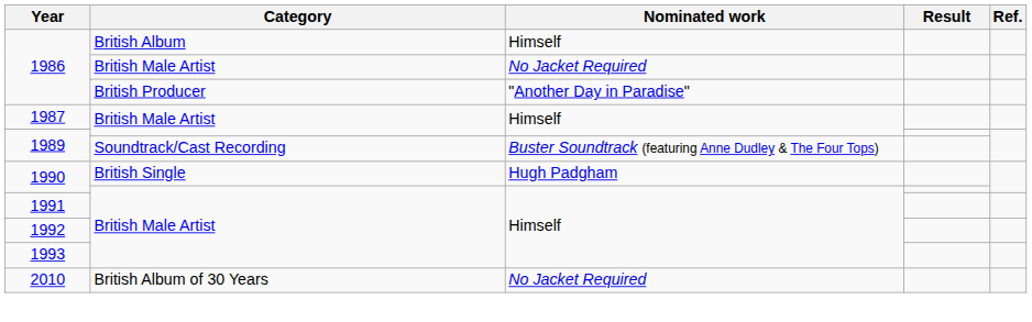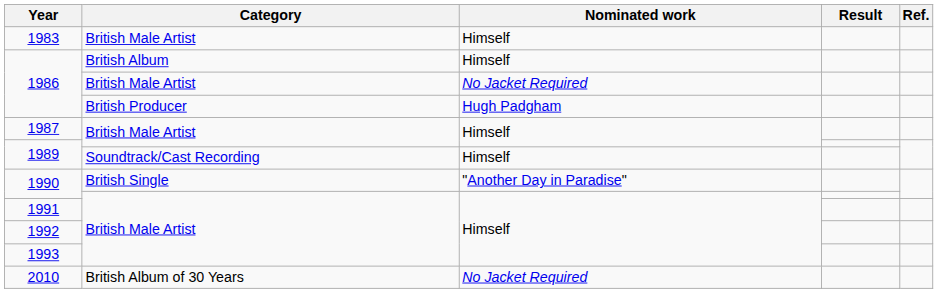 <table class=wikitable>
 <tr>
 <th scope="col" style="width:5em;">Year</th>
 <th scope="col" style="width:26em;">Category</th>
 <th scope="col" style="width:25em;">Nominated work</th>
 <th scope="col" style="width:5em;">Result</th>
 <th>Ref.</th>
+</tr>
+<tr>
+<td style="text-align:center;"><a href='#'>1983</a></td>
+<td><a href='#'>British Male Artist</a></td>
+<td>Himself</td>
+<td></td>
+<td></td>
 </tr>
 <tr>
 <td style="text-align:center;", rowspan="3"><a href='#'>1986</a></td>
 <td><a href='#'>British Album</a></td>
 <td>Himself</td>
 <td></td>
 <td></td>
 </tr>
 <tr>
 <td><a href='#'>British Male Artist</a></td>
 <td><em><a href='#'>No Jacket Required</a></em></td>
 <td></td>
 <td></td>
 </tr>
 <tr>
 <td><a href='#'>British Producer</a></td>
-<td>"<a href='#'>Another Day in Paradise</a>"</td>
+<td><a href='#'>Hugh Padgham</a></td>
 <td></td>
 <td></td>
 </tr>
 <tr>
 <td style="text-align:center;"><a href='#'>1987</a></td>
 <td rowspan="2"><a href='#'>British Male Artist</a></td>
 <td rowspan="2">Himself</td>
 <td></td>
 <td></td>
 </tr>
 <tr>
 <td style="text-align:center;", rowspan="2"><a href='#'>1989</a></td>
 <td></td>
 <td rowspan="2"></td>
 </tr>
 <tr>
 <td><a href='#'>Soundtrack/Cast Recording</a></td>
-<td><em><a href='#'>Buster Soundtrack</a></em> <small>(featuring <a href='#'>Anne Dudley</a> & <a href='#'>The Four Tops</a>)</small></td>
+<td>Himself</td>
 <td></td>
 </tr>
 <tr>
 <td style="text-align:center;", rowspan="2"><a href='#'>1990</a></td>
 <td><a href='#'>British Single</a></td>
-<td><a href='#'>Hugh Padgham</a></td>
+<td>"<a href='#'>Another Day in Paradise</a>"</td>
 <td></td>
 <td rowspan="2"></td>
 </tr>
 <tr>
 <td rowspan="4"><a href='#'>British Male Artist</a></td>
 <td rowspan="4">Himself</td>
 <td></td>
 </tr>
 <tr>
 <td style="text-align:center;"><a href='#'>1991</a></td>
 <td></td>
 <td></td>
 </tr>
 <tr>
 <td style="text-align:center;"><a href='#'>1992</a></td>
 <td></td>
 <td></td>
 </tr>
 <tr>
 <td style="text-align:center;"><a href='#'>1993</a></td>
 <td></td>
 <td></td>
 </tr>
 <tr>
 <td style="text-align:center;"><a href='#'>2010</a></td>
 <td>British Album of 30 Years</td>
 <td><em><a href='#'>No Jacket Required</a></em></td>
 <td></td>
 <td></td>
 </tr>
 </table>
